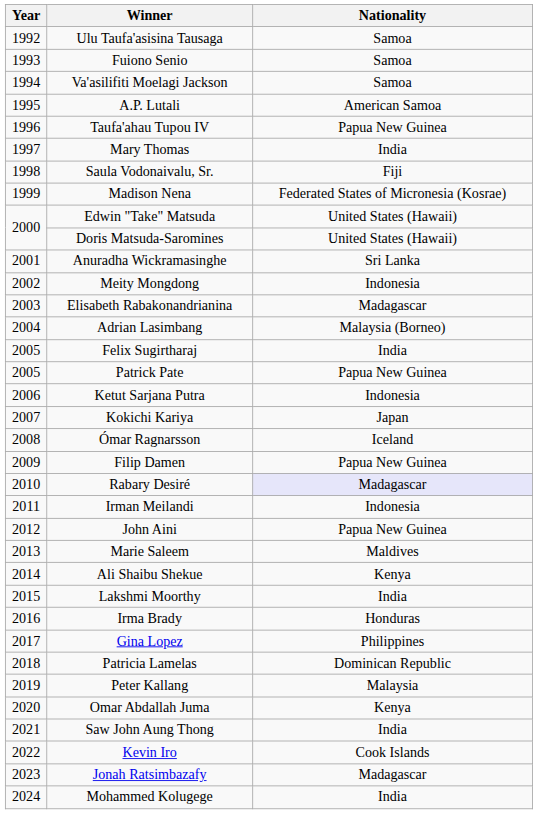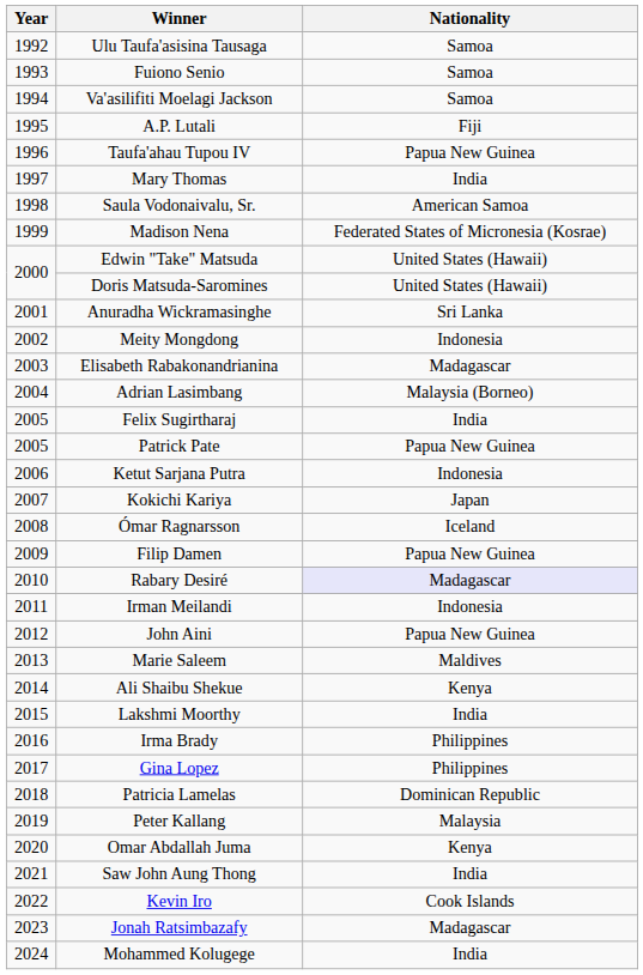 <table class="wikitable" style="text-align: center; width: 600px; margin: 1em auto 1em auto;">
 <tr>
 <th scope="col">Year</th>
 <th scope="col">Winner</th>
 <th scope="col">Nationality</th>
 </tr>
 <tr>
 <td>1992</td>
 <td>Ulu Taufa'asisina Tausaga</td>
 <td>Samoa </td>
 </tr>
 <tr>
 <td>1993</td>
 <td>Fuiono Senio</td>
 <td>Samoa </td>
 </tr>
 <tr>
 <td>1994</td>
 <td>Va'asilifiti Moelagi Jackson</td>
 <td>Samoa </td>
 </tr>
 <tr>
 <td>1995</td>
 <td>A.P. Lutali</td>
-<td>American Samoa </td>
+<td>Fiji </td>
 </tr>
 <tr>
 <td>1996</td>
 <td>Taufa'ahau Tupou IV</td>
 <td>Papua New Guinea </td>
 </tr>
 <tr>
 <td>1997</td>
 <td>Mary Thomas</td>
 <td>India </td>
 </tr>
 <tr>
 <td>1998</td>
 <td>Saula Vodonaivalu, Sr.</td>
-<td>Fiji </td>
+<td>American Samoa </td>
 </tr>
 <tr>
 <td>1999</td>
 <td>Madison Nena</td>
 <td>Federated States of Micronesia (Kosrae) </td>
 </tr>
 <tr>
 <td rowspan="2">2000</td>
 <td>Edwin "Take" Matsuda</td>
 <td>United States (Hawaii) </td>
 </tr>
 <tr>
 <td>Doris Matsuda-Saromines</td>
 <td>United States (Hawaii) </td>
 </tr>
 <tr>
 <td>2001</td>
 <td>Anuradha Wickramasinghe</td>
 <td>Sri Lanka </td>
 </tr>
 <tr>
 <td>2002</td>
 <td>Meity Mongdong</td>
 <td>Indonesia </td>
 </tr>
 <tr>
 <td>2003</td>
 <td>Elisabeth Rabakonandrianina</td>
 <td>Madagascar </td>
 </tr>
 <tr>
 <td>2004</td>
 <td>Adrian Lasimbang</td>
 <td>Malaysia (Borneo) </td>
 </tr>
 <tr>
 <td>2005</td>
 <td>Felix Sugirtharaj</td>
 <td>India </td>
 </tr>
 <tr>
 <td>2005</td>
 <td>Patrick Pate</td>
 <td>Papua New Guinea </td>
 </tr>
 <tr>
 <td>2006</td>
 <td>Ketut Sarjana Putra</td>
 <td>Indonesia </td>
 </tr>
 <tr>
 <td>2007</td>
 <td>Kokichi Kariya</td>
 <td>Japan </td>
 </tr>
 <tr>
 <td>2008</td>
 <td>Ómar Ragnarsson</td>
 <td>Iceland </td>
 </tr>
 <tr>
 <td>2009</td>
 <td>Filip Damen</td>
 <td>Papua New Guinea </td>
 </tr>
 <tr>
 <td>2010</td>
 <td>Rabary Desiré</td>
 <td style="background: lavender;">Madagascar </td>
 </tr>
 <tr>
 <td>2011</td>
 <td>Irman Meilandi</td>
 <td>Indonesia </td>
 </tr>
 <tr>
 <td>2012</td>
 <td>John Aini</td>
 <td>Papua New Guinea </td>
 </tr>
 <tr>
 <td>2013</td>
 <td>Marie Saleem</td>
 <td>Maldives </td>
 </tr>
 <tr>
 <td>2014</td>
 <td>Ali Shaibu Shekue</td>
 <td>Kenya </td>
 </tr>
 <tr>
 <td>2015</td>
 <td>Lakshmi Moorthy</td>
 <td>India </td>
 </tr>
 <tr>
 <td>2016</td>
 <td>Irma Brady</td>
-<td>Honduras </td>
+<td>Philippines </td>
 </tr>
 <tr>
 <td>2017</td>
 <td><a href='#'>Gina Lopez</a></td>
 <td>Philippines </td>
 </tr>
 <tr>
 <td>2018</td>
 <td>Patricia Lamelas</td>
 <td>Dominican Republic </td>
 </tr>
 <tr>
 <td>2019</td>
 <td>Peter Kallang</td>
 <td>Malaysia </td>
 </tr>
 <tr>
 <td>2020</td>
 <td>Omar Abdallah Juma</td>
 <td>Kenya </td>
 </tr>
 <tr>
 <td>2021</td>
 <td>Saw John Aung Thong</td>
 <td>India </td>
 </tr>
 <tr>
 <td>2022</td>
 <td><a href='#'>Kevin Iro</a></td>
 <td>Cook Islands </td>
 </tr>
 <tr>
 <td>2023</td>
 <td><a href='#'>Jonah Ratsimbazafy</a></td>
 <td>Madagascar </td>
 </tr>
 <tr>
 <td>2024</td>
 <td>Mohammed Kolugege</td>
 <td>India </td>
 </tr>
 </table>
